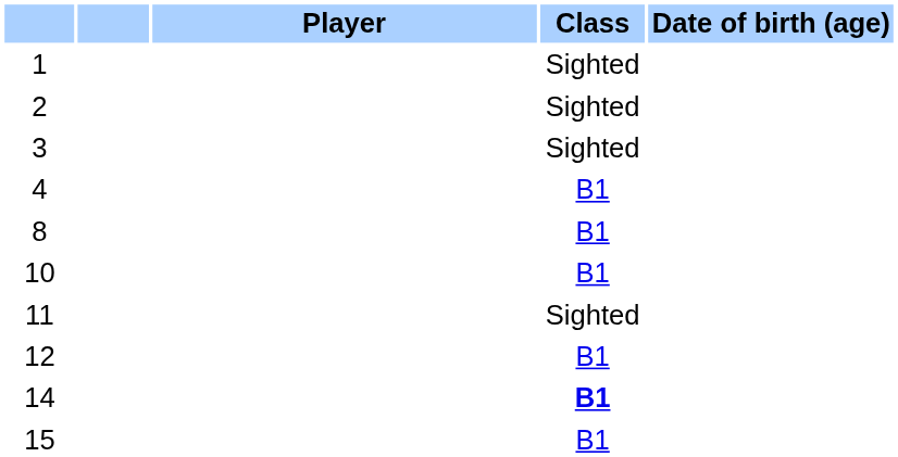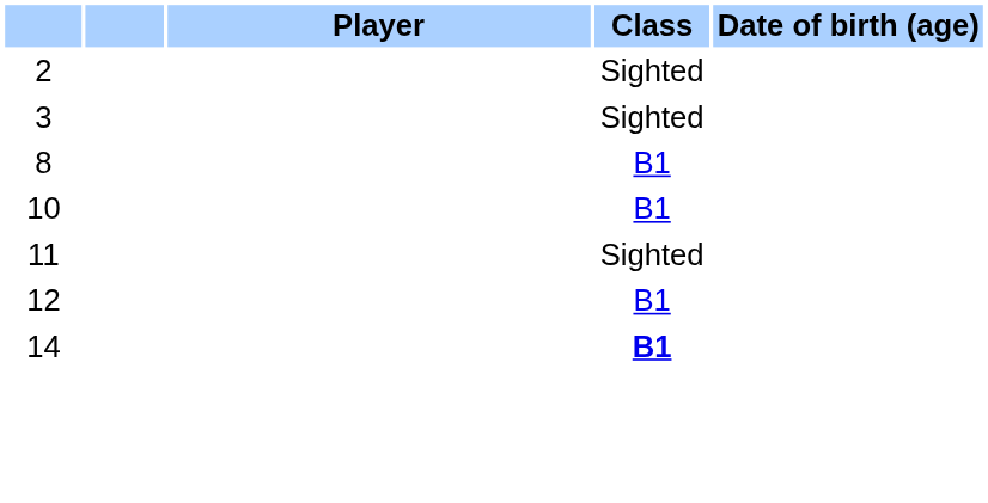 <table class="sortable" border="0" cellspacing="2" cellpadding="2">
 <tr style="background-color:#AAD0FF">
 <th width=8%></th>
 <th width=8%></th>
 <th width=44%>Player</th>
 <th width=12%>Class</th>
 <th width=28%>Date of birth (age)</th>
-</tr>
-<tr>
-<td style="text-align: center;">1</td>
-<td style="text-align: center;"></td>
-<td></td>
-<td style="text-align: center;">Sighted</td>
-<td></td>
 </tr>
 <tr>
 <td style="text-align: center;">2</td>
 <td style="text-align: center;"></td>
 <td></td>
 <td style="text-align: center;">Sighted</td>
 <td></td>
 </tr>
 <tr>
 <td style="text-align: center;">3</td>
 <td style="text-align: center;"></td>
 <td></td>
 <td style="text-align: center;">Sighted</td>
-<td></td>
-</tr>
-<tr>
-<td style="text-align: center;">4</td>
-<td style="text-align: center;"></td>
-<td></td>
-<td style="text-align: center;"><a href='#'>B1</a></td>
 <td></td>
 </tr>
 <tr>
 <td style="text-align: center;">8</td>
 <td style="text-align: center;"></td>
 <td></td>
 <td style="text-align: center;"><a href='#'>B1</a></td>
 <td></td>
 </tr>
 <tr>
 <td style="text-align: center;">10</td>
 <td style="text-align: center;"></td>
 <td></td>
 <td style="text-align: center;"><a href='#'>B1</a></td>
 <td></td>
 </tr>
 <tr>
 <td style="text-align: center;">11</td>
 <td style="text-align: center;"></td>
 <td></td>
 <td style="text-align: center;">Sighted</td>
 <td></td>
 </tr>
 <tr>
 <td style="text-align: center;">12</td>
 <td style="text-align: center;"></td>
 <td></td>
 <td style="text-align: center;"><a href='#'>B1</a></td>
 <td></td>
 </tr>
 <tr>
 <td style="text-align: center;">14</td>
 <td style="text-align: center;"></td>
 <td></td>
 <td style="text-align: center;"><strong><a href='#'>B1</a></strong></td>
 <td></td>
 </tr>
-<tr>
-<td style="text-align: center;">15</td>
-<td style="text-align: center;"></td>
-<td></td>
-<td style="text-align: center;"><a href='#'>B1</a></td>
-<td></td>
-</tr>
 </table>
